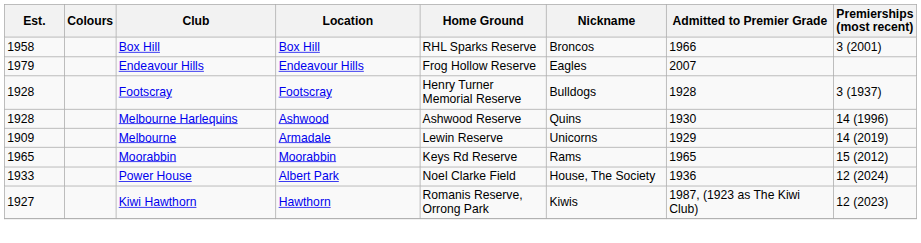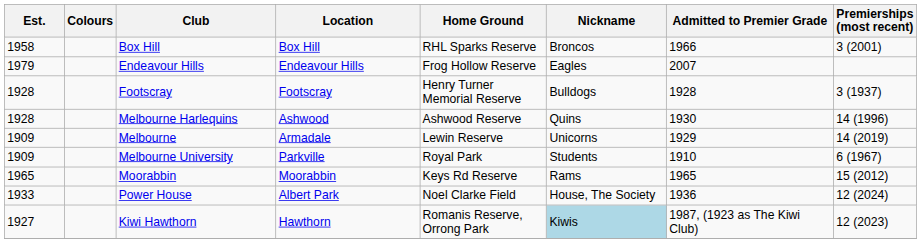 <table class="wikitable sortable" style="width:95%;">
 <tr>
 <th scope="col" width="7%">Est.</th>
 <th scope="col" width="5%">Colours</th>
 <th scope="col" width="19%">Club</th>
 <th scope="col" width="17%">Location</th>
 <th scope="col" width="15%">Home Ground</th>
 <th scope="col" width="14%">Nickname</th>
 <th scope="col" width="20%">Admitted to Premier Grade</th>
 <th scope="col" width="20%">Premierships (most recent)</th>
 </tr>
 <tr>
 <td>1958</td>
 <td></td>
 <td><a href='#'>Box Hill</a></td>
 <td><a href='#'>Box Hill</a></td>
 <td>RHL Sparks Reserve</td>
 <td>Broncos</td>
 <td>1966</td>
 <td>3 (2001)</td>
 </tr>
 <tr>
 <td>1979</td>
 <td></td>
 <td><a href='#'>Endeavour Hills</a></td>
 <td><a href='#'>Endeavour Hills</a></td>
 <td>Frog Hollow Reserve</td>
 <td>Eagles</td>
 <td>2007</td>
 <td></td>
 </tr>
 <tr>
 <td>1928</td>
 <td></td>
 <td><a href='#'>Footscray</a></td>
 <td><a href='#'>Footscray</a></td>
 <td>Henry Turner Memorial Reserve</td>
 <td>Bulldogs</td>
 <td>1928</td>
 <td>3 (1937)</td>
 </tr>
 <tr>
 <td>1928</td>
 <td></td>
 <td><a href='#'>Melbourne Harlequins</a></td>
 <td><a href='#'>Ashwood</a></td>
 <td>Ashwood Reserve</td>
 <td>Quins</td>
 <td>1930</td>
 <td>14 (1996)</td>
 </tr>
 <tr>
 <td>1909</td>
 <td></td>
 <td><a href='#'>Melbourne</a></td>
 <td><a href='#'>Armadale</a></td>
 <td>Lewin Reserve</td>
 <td>Unicorns</td>
 <td>1929</td>
 <td>14 (2019)</td>
 </tr>
 <tr>
+<td>1909</td>
+<td></td>
+<td><a href='#'>Melbourne University</a></td>
+<td><a href='#'>Parkville</a></td>
+<td>Royal Park</td>
+<td>Students</td>
+<td>1910</td>
+<td>6 (1967)</td>
+</tr>
+<tr>
 <td>1965</td>
 <td></td>
 <td><a href='#'>Moorabbin</a></td>
 <td><a href='#'>Moorabbin</a></td>
 <td>Keys Rd Reserve</td>
 <td>Rams</td>
 <td>1965</td>
 <td>15 (2012)</td>
 </tr>
 <tr>
 <td>1933</td>
 <td></td>
 <td><a href='#'>Power House</a></td>
 <td><a href='#'>Albert Park</a></td>
 <td>Noel Clarke Field</td>
 <td>House, The Society</td>
 <td>1936</td>
 <td>12 (2024)</td>
 </tr>
 <tr>
 <td>1927</td>
 <td></td>
 <td><a href='#'>Kiwi Hawthorn</a></td>
 <td><a href='#'>Hawthorn</a></td>
 <td>Romanis Reserve, Orrong Park</td>
-<td>Kiwis</td>
+<td style="background: lightblue;">Kiwis</td>
 <td>1987, (1923 as The Kiwi Club)</td>
 <td>12 (2023)</td>
 </tr>
 <tr>
 </tr>
 </table>
